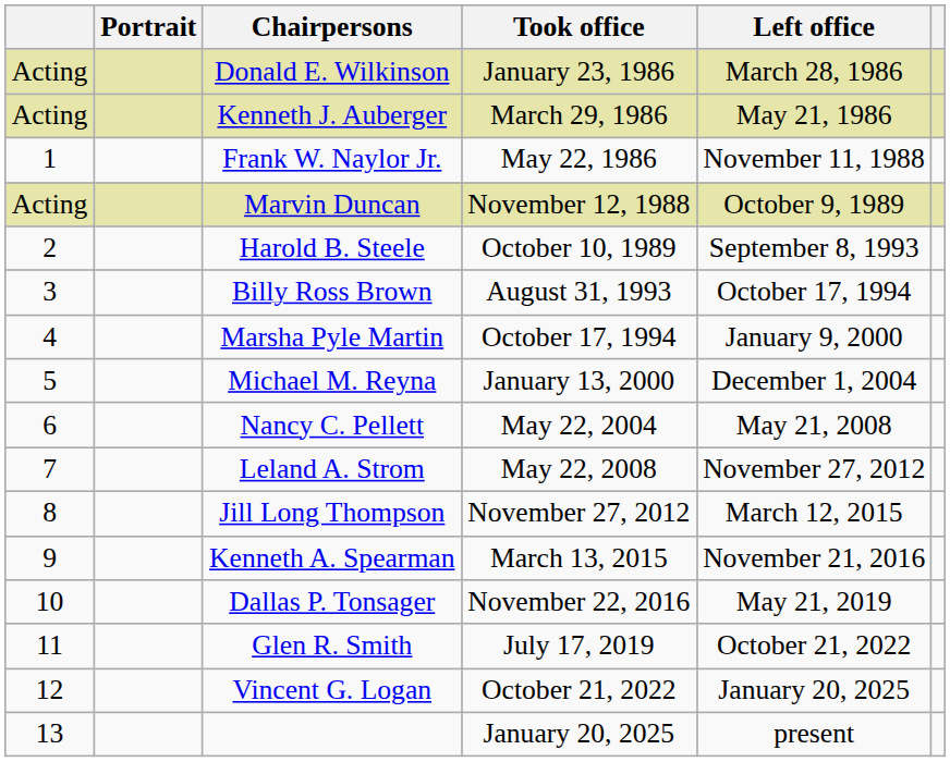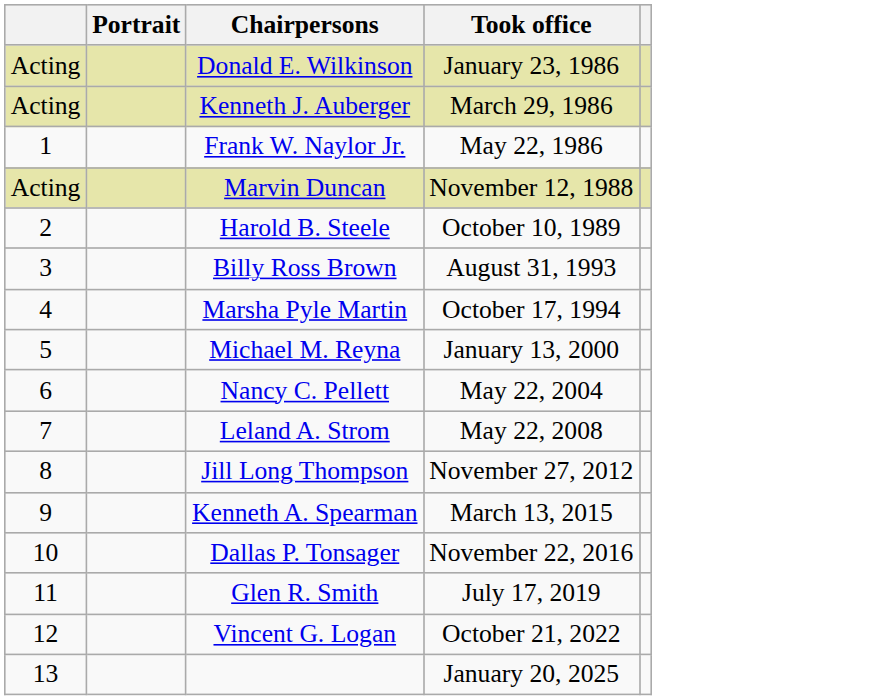 <table class=wikitable style="text-align:center">
 <tr>
 <th></th>
 <th>Portrait</th>
 <th>Chairpersons</th>
 <th>Took office</th>
-<th>Left office</th>
 <th></th>
 </tr>
 <tr bgcolor="#e6e6aa">
 <td>Acting</td>
 <td></td>
 <td><a href='#'>Donald E. Wilkinson</a></td>
 <td>January 23, 1986</td>
-<td>March 28, 1986</td>
 <td></td>
 </tr>
 <tr bgcolor="#e6e6aa">
 <td>Acting</td>
 <td></td>
 <td><a href='#'>Kenneth J. Auberger</a></td>
 <td>March 29, 1986</td>
-<td>May 21, 1986</td>
 <td></td>
 </tr>
 <tr>
 <td>1</td>
 <td></td>
 <td><a href='#'>Frank W. Naylor Jr.</a></td>
 <td>May 22, 1986</td>
-<td>November 11, 1988</td>
 <td></td>
 </tr>
 <tr bgcolor="#e6e6aa">
 <td>Acting</td>
 <td></td>
 <td><a href='#'>Marvin Duncan</a></td>
 <td>November 12, 1988</td>
-<td>October 9, 1989</td>
 <td></td>
 </tr>
 <tr>
 <td>2</td>
 <td></td>
 <td><a href='#'>Harold B. Steele</a></td>
 <td>October 10, 1989</td>
-<td>September 8, 1993</td>
 <td></td>
 </tr>
 <tr>
 <td>3</td>
 <td></td>
 <td><a href='#'>Billy Ross Brown</a></td>
 <td>August 31, 1993</td>
-<td>October 17, 1994</td>
 <td></td>
 </tr>
 <tr>
 <td>4</td>
 <td></td>
 <td><a href='#'>Marsha Pyle Martin</a></td>
 <td>October 17, 1994</td>
-<td>January 9, 2000</td>
 <td></td>
 </tr>
 <tr>
 <td>5</td>
 <td></td>
 <td><a href='#'>Michael M. Reyna</a></td>
 <td>January 13, 2000</td>
-<td>December 1, 2004</td>
 <td></td>
 </tr>
 <tr>
 <td>6</td>
 <td></td>
 <td><a href='#'>Nancy C. Pellett</a></td>
 <td>May 22, 2004</td>
-<td>May 21, 2008</td>
 <td></td>
 </tr>
 <tr>
 <td>7</td>
 <td></td>
 <td><a href='#'>Leland A. Strom</a></td>
 <td>May 22, 2008</td>
-<td>November 27, 2012</td>
 <td></td>
 </tr>
 <tr>
 <td>8</td>
 <td></td>
 <td><a href='#'>Jill Long Thompson</a></td>
 <td>November 27, 2012</td>
-<td>March 12, 2015</td>
 <td></td>
 </tr>
 <tr>
 <td>9</td>
 <td></td>
 <td><a href='#'>Kenneth A. Spearman</a></td>
 <td>March 13, 2015</td>
-<td>November 21, 2016</td>
 <td></td>
 </tr>
 <tr>
 <td>10</td>
 <td></td>
 <td><a href='#'>Dallas P. Tonsager</a></td>
 <td>November 22, 2016</td>
-<td>May 21, 2019</td>
 <td></td>
 </tr>
 <tr>
 <td>11</td>
 <td></td>
 <td><a href='#'>Glen R. Smith</a></td>
 <td>July 17, 2019</td>
-<td>October 21, 2022</td>
 <td></td>
 </tr>
 <tr>
 <td>12</td>
 <td></td>
 <td><a href='#'>Vincent G. Logan</a></td>
 <td>October 21, 2022</td>
-<td>January 20, 2025</td>
 <td></td>
 </tr>
 <tr>
 <td>13</td>
 <td></td>
 <td></td>
 <td>January 20, 2025</td>
-<td>present</td>
 <td></td>
 </tr>
 </table>
